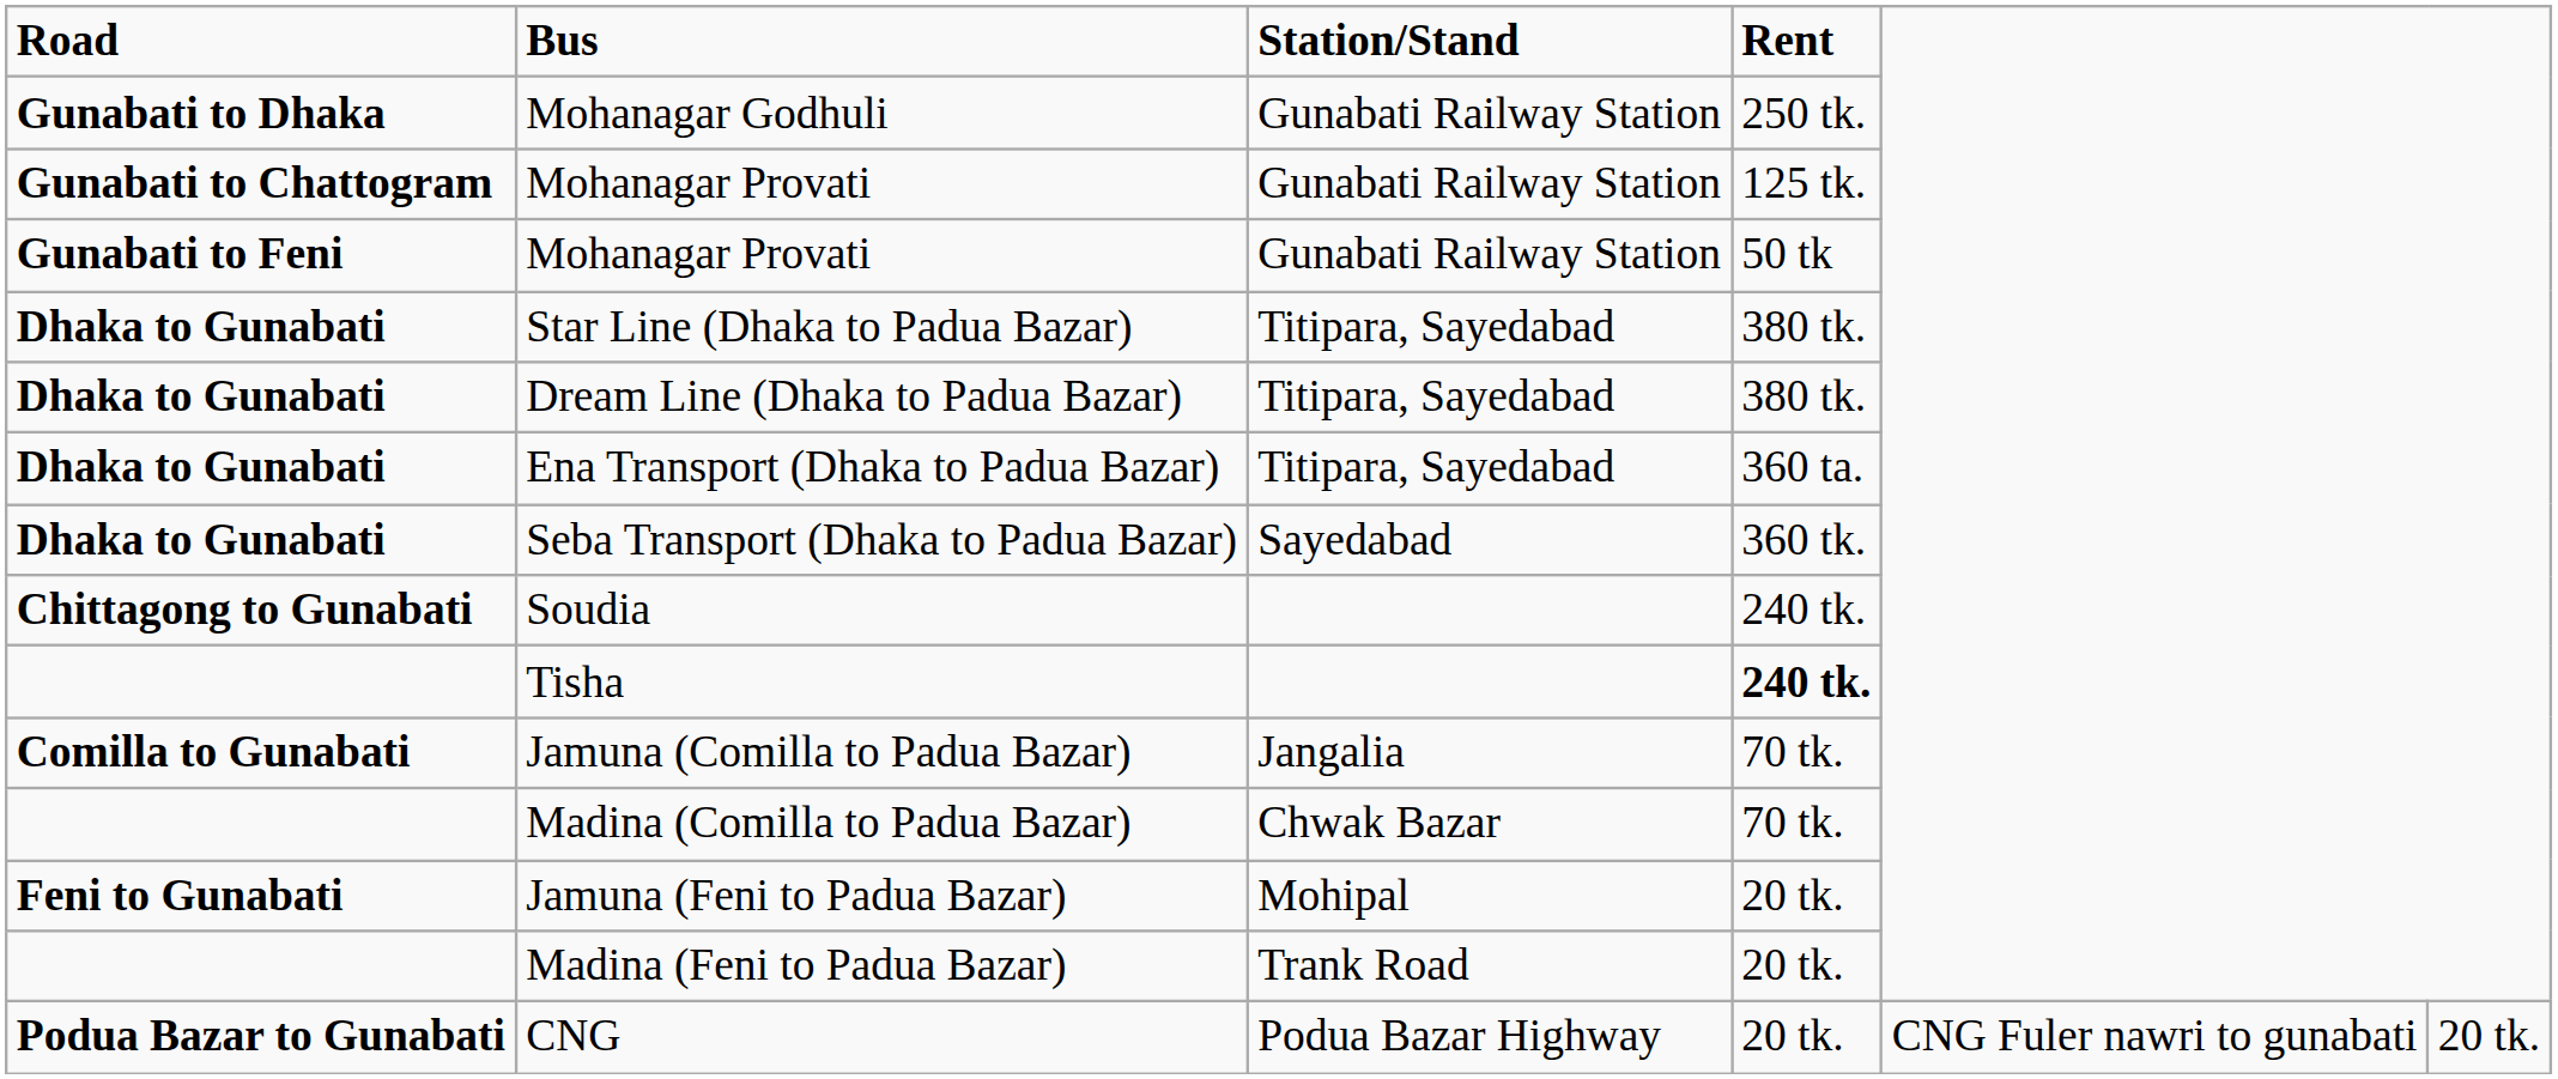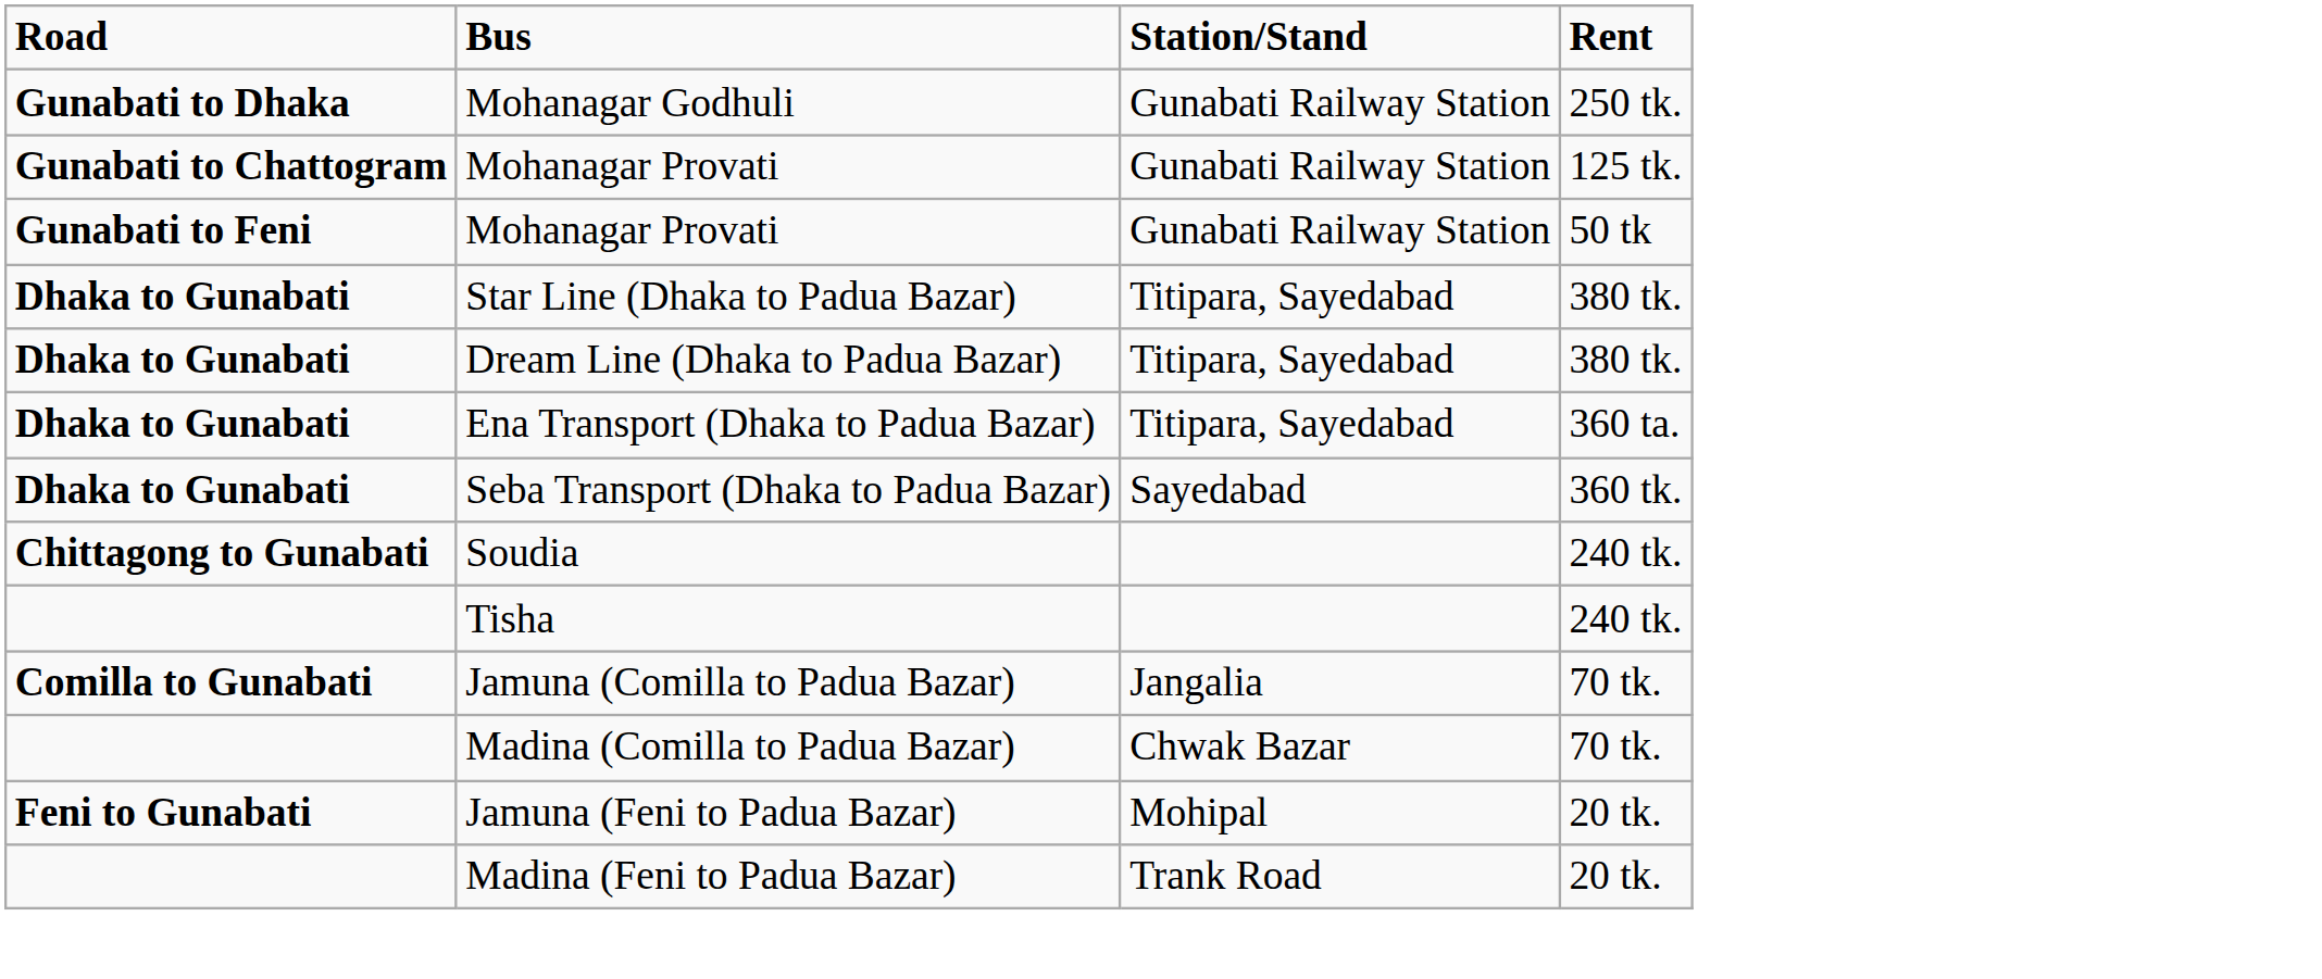 <table style="margin-bottom: 10px;" class="wikitable">
 <tr>
 <td><strong>Road</strong></td>
 <td><strong>Bus</strong></td>
 <td><strong>Station/Stand</strong></td>
 <td><strong>Rent</strong></td>
 </tr>
 <tr>
 <td><strong>Gunabati to Dhaka</strong></td>
 <td>Mohanagar Godhuli</td>
 <td>Gunabati Railway Station</td>
 <td>250 tk.<br></td>
 </tr>
 <tr>
 <td><strong>Gunabati to Chattogram</strong></td>
 <td>Mohanagar Provati</td>
 <td>Gunabati Railway Station</td>
 <td>125 tk.<br></td>
 </tr>
 <tr>
 <td><strong>Gunabati to Feni</strong></td>
 <td>Mohanagar Provati</td>
 <td>Gunabati Railway Station</td>
 <td>50 tk</td>
 </tr>
 <tr>
 <td><strong>Dhaka to Gunabati</strong></td>
 <td>Star Line (Dhaka to Padua Bazar)</td>
 <td>Titipara, Sayedabad<br></td>
 <td>380 tk.<br></td>
 </tr>
 <tr>
 <td><strong>Dhaka to Gunabati</strong></td>
 <td>Dream Line (Dhaka to Padua Bazar)<br></td>
 <td>Titipara, Sayedabad<br></td>
 <td>380 tk.<br></td>
 </tr>
 <tr>
 <td><strong>Dhaka to Gunabati</strong></td>
 <td>Ena Transport (Dhaka to Padua Bazar)<br></td>
 <td>Titipara, Sayedabad<br></td>
 <td>360 ta.<br></td>
 </tr>
 <tr>
 <td><strong>Dhaka to Gunabati</strong></td>
 <td>Seba Transport (Dhaka to Padua Bazar)<br></td>
 <td>Sayedabad <br></td>
 <td>360 tk.<br></td>
 </tr>
 <tr>
 <td><strong>Chittagong to Gunabati</strong></td>
 <td>Soudia</td>
 <td></td>
 <td>240 tk.</td>
 </tr>
 <tr>
 <td></td>
 <td>Tisha</td>
 <td></td>
-<td><strong>240 tk.</strong></td>
+<td>240 tk.</td>
 </tr>
 <tr>
 <td><strong>Comilla to Gunabati</strong></td>
 <td>Jamuna (Comilla to Padua Bazar)</td>
 <td>Jangalia</td>
 <td>70 tk.<br></td>
 </tr>
 <tr>
 <td></td>
 <td>Madina (Comilla to Padua Bazar)</td>
 <td>Chwak Bazar<br></td>
 <td>70 tk.<br></td>
 </tr>
 <tr>
 <td><strong>Feni to Gunabati</strong><br></td>
 <td>Jamuna (Feni to Padua Bazar)</td>
 <td>Mohipal</td>
 <td>20 tk.<br></td>
 </tr>
 <tr>
 <td></td>
 <td>Madina (Feni to Padua Bazar)</td>
 <td>Trank Road</td>
 <td>20 tk.<br></td>
 </tr>
-<tr>
-<td><strong>Podua Bazar to Gunabati</strong></td>
-<td>CNG</td>
-<td>Podua Bazar Highway</td>
-<td>20 tk. <br></td>
-<td>CNG Fuler nawri to gunabati</td>
-<td>20 tk. <br></td>
-</tr>
 </table>
